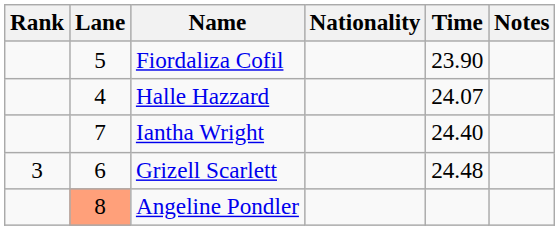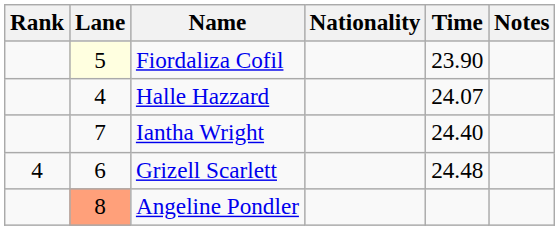 <table class="wikitable sortable" style="text-align:center">
 <tr>
 <th>Rank</th>
 <th>Lane</th>
 <th>Name</th>
 <th>Nationality</th>
 <th>Time</th>
 <th>Notes</th>
 </tr>
 <tr>
 <td></td>
-<td>5</td>
+<td style="background: lightyellow;">5</td>
 <td align=left><a href='#'>Fiordaliza Cofil</a></td>
 <td align=left></td>
 <td>23.90</td>
 <td></td>
 </tr>
 <tr>
 <td></td>
 <td>4</td>
 <td align=left><a href='#'>Halle Hazzard</a></td>
 <td align=left></td>
 <td>24.07</td>
 <td></td>
 </tr>
 <tr>
 <td></td>
 <td>7</td>
 <td align=left><a href='#'>Iantha Wright</a></td>
 <td align=left></td>
 <td>24.40</td>
 <td></td>
 </tr>
 <tr>
-<td>3</td>
+<td>4</td>
 <td>6</td>
 <td align=left><a href='#'>Grizell Scarlett</a></td>
 <td align=left></td>
 <td>24.48</td>
 <td></td>
 </tr>
 <tr>
 <td></td>
 <td style="background: lightsalmon;">8</td>
 <td align=left><a href='#'>Angeline Pondler</a></td>
 <td align=left></td>
 <td></td>
 <td></td>
 </tr>
 </table>
